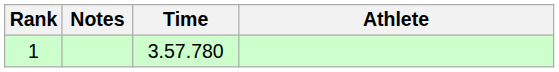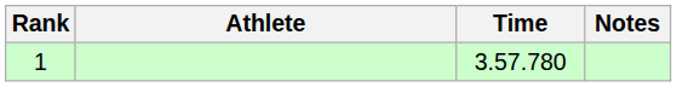 <table class=wikitable style="text-align:center">
 <tr>
 <th width=40>Rank</th>
+<th width=250>Athlete</th>
+<th width=80>Time</th>
 <th width=50>Notes</th>
-<th width=80>Time</th>
-<th width=250>Athlete</th>
 </tr>
 <tr bgcolor="ccffcc">
 <td>1</td>
+<td align=left></td>
+<td>3.57.780</td>
 <td></td>
-<td>3.57.780</td>
-<td align=left></td>
 </tr>
 </table>
